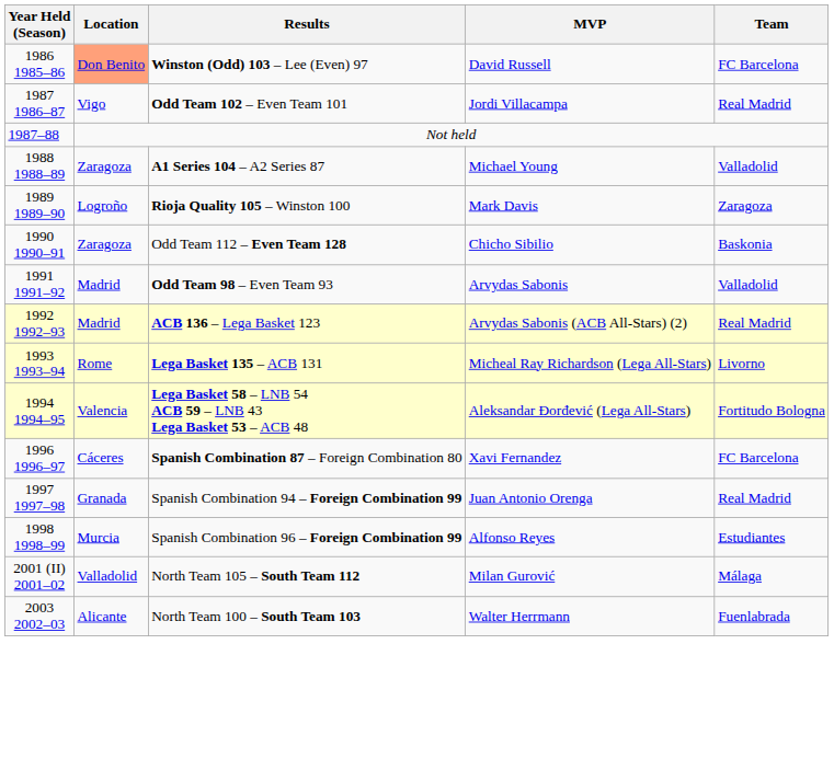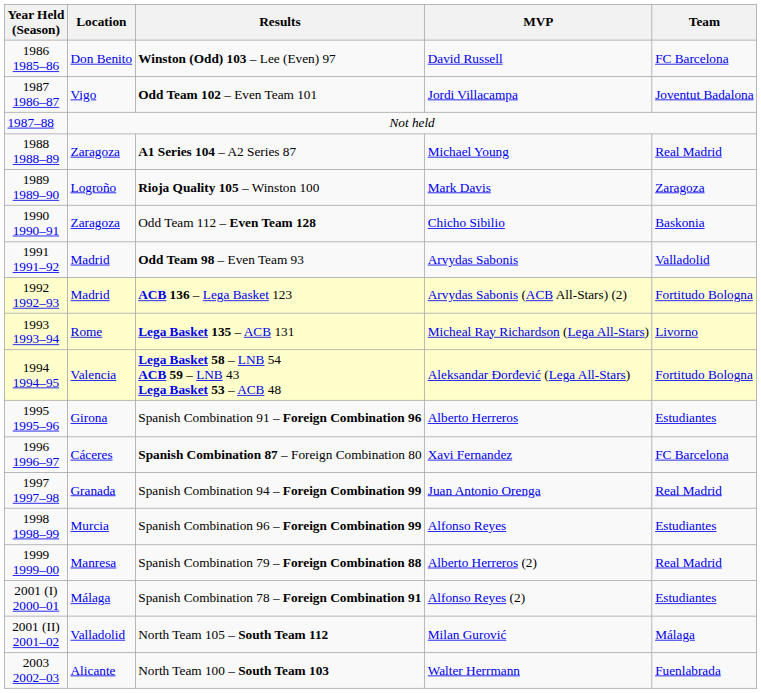 <table class="wikitable">
 <tr>
 <th>Year Held <br>(Season)</th>
 <th>Location</th>
 <th>Results</th>
 <th>MVP</th>
 <th>Team</th>
 </tr>
 <tr>
 <td style="text-align:center;">1986<br><a href='#'>1985–86</a></td>
-<td style="background: lightsalmon;"><a href='#'>Don Benito</a></td>
+<td><a href='#'>Don Benito</a></td>
 <td><strong>Winston (Odd) 103</strong> – Lee (Even) 97</td>
 <td> <a href='#'>David Russell</a></td>
 <td><a href='#'>FC Barcelona</a></td>
 </tr>
 <tr>
 <td style="text-align:center;">1987<br><a href='#'>1986–87</a></td>
 <td><a href='#'>Vigo</a></td>
 <td><strong>Odd Team 102</strong> – Even Team 101</td>
 <td> <a href='#'>Jordi Villacampa</a></td>
-<td><a href='#'>Real Madrid</a></td>
+<td><a href='#'>Joventut Badalona</a></td>
 </tr>
 <tr>
 <td><a href='#'>1987–88</a></td>
 <td colspan=4 align=center><em>Not held</em></td>
 </tr>
 <tr>
 <td style="text-align:center;">1988<br><a href='#'>1988–89</a></td>
 <td><a href='#'>Zaragoza</a></td>
 <td><strong>A1 Series 104</strong> – A2 Series 87</td>
 <td> <a href='#'>Michael Young</a></td>
-<td><a href='#'>Valladolid</a></td>
+<td><a href='#'>Real Madrid</a></td>
 </tr>
 <tr>
 <td style="text-align:center;">1989<br><a href='#'>1989–90</a></td>
 <td><a href='#'>Logroño</a></td>
 <td><strong>Rioja Quality 105</strong> – Winston 100</td>
 <td> <a href='#'>Mark Davis</a></td>
 <td><a href='#'>Zaragoza</a></td>
 </tr>
 <tr>
 <td style="text-align:center;">1990<br><a href='#'>1990–91</a></td>
 <td><a href='#'>Zaragoza</a></td>
 <td>Odd Team 112 – <strong>Even Team 128</strong></td>
 <td> <a href='#'>Chicho Sibilio</a></td>
 <td><a href='#'>Baskonia</a></td>
 </tr>
 <tr>
 <td style="text-align:center;">1991<br><a href='#'>1991–92</a></td>
 <td><a href='#'>Madrid</a></td>
 <td><strong>Odd Team 98</strong> – Even Team 93</td>
 <td> <a href='#'>Arvydas Sabonis</a></td>
 <td><a href='#'>Valladolid</a></td>
 </tr>
 <tr bgcolor=#FFFFCC align=left>
 <td style="text-align:center;">1992<br><a href='#'>1992–93</a></td>
 <td><a href='#'>Madrid</a></td>
 <td><strong><a href='#'>ACB</a> 136</strong> – <a href='#'>Lega Basket</a> 123</td>
 <td> <a href='#'>Arvydas Sabonis</a> (<a href='#'>ACB</a> All-Stars) (2)</td>
-<td><a href='#'>Real Madrid</a></td>
+<td><a href='#'>Fortitudo Bologna</a></td>
 </tr>
 <tr bgcolor=#FFFFCC align=left>
 <td style="text-align:center;">1993<br><a href='#'>1993–94</a></td>
 <td><a href='#'>Rome</a></td>
 <td><strong><a href='#'>Lega Basket</a> 135</strong> – <a href='#'>ACB</a> 131</td>
 <td> <a href='#'>Micheal Ray Richardson</a> (<a href='#'>Lega All-Stars</a>)</td>
 <td><a href='#'>Livorno</a></td>
 </tr>
 <tr bgcolor=#FFFFCC align=left>
 <td style="text-align:center;">1994<br><a href='#'>1994–95</a></td>
 <td><a href='#'>Valencia</a></td>
 <td><strong><a href='#'>Lega Basket</a> 58</strong> – <a href='#'>LNB</a> 54<br><strong><a href='#'>ACB</a> 59</strong> – <a href='#'>LNB</a> 43<br><strong><a href='#'>Lega Basket</a> 53</strong> – <a href='#'>ACB</a> 48</td>
 <td> <a href='#'>Aleksandar Đorđević</a> (<a href='#'>Lega All-Stars</a>)</td>
 <td><a href='#'>Fortitudo Bologna</a></td>
+</tr>
+<tr>
+<td style="text-align:center;">1995<br><a href='#'>1995–96</a></td>
+<td><a href='#'>Girona</a></td>
+<td>Spanish Combination 91 – <strong>Foreign Combination 96</strong></td>
+<td> <a href='#'>Alberto Herreros</a></td>
+<td><a href='#'>Estudiantes</a></td>
 </tr>
 <tr>
 <td style="text-align:center;">1996<br><a href='#'>1996–97</a></td>
 <td><a href='#'>Cáceres</a></td>
 <td><strong>Spanish Combination 87</strong> – Foreign Combination 80</td>
 <td> <a href='#'>Xavi Fernandez</a></td>
 <td><a href='#'>FC Barcelona</a></td>
 </tr>
 <tr>
 <td style="text-align:center;">1997<br><a href='#'>1997–98</a></td>
 <td><a href='#'>Granada</a></td>
 <td>Spanish Combination 94 – <strong>Foreign Combination 99</strong></td>
 <td> <a href='#'>Juan Antonio Orenga</a></td>
 <td><a href='#'>Real Madrid</a></td>
 </tr>
 <tr>
 <td style="text-align:center;">1998<br><a href='#'>1998–99</a></td>
 <td><a href='#'>Murcia</a></td>
 <td>Spanish Combination 96 – <strong>Foreign Combination 99</strong></td>
 <td> <a href='#'>Alfonso Reyes</a></td>
 <td><a href='#'>Estudiantes</a></td>
 </tr>
 <tr>
+<td style="text-align:center;">1999<br><a href='#'>1999–00</a></td>
+<td><a href='#'>Manresa</a></td>
+<td>Spanish Combination 79 – <strong>Foreign Combination 88</strong></td>
+<td> <a href='#'>Alberto Herreros</a> (2)</td>
+<td><a href='#'>Real Madrid</a></td>
+</tr>
+<tr>
+<td style="text-align:center;">2001 (I)<br><a href='#'>2000–01</a></td>
+<td><a href='#'>Málaga</a></td>
+<td>Spanish Combination 78 – <strong>Foreign Combination 91</strong></td>
+<td> <a href='#'>Alfonso Reyes</a> (2)</td>
+<td><a href='#'>Estudiantes</a></td>
+</tr>
+<tr>
 <td style="text-align:center;">2001 (II)<br><a href='#'>2001–02</a></td>
 <td><a href='#'>Valladolid</a></td>
 <td>North Team 105 – <strong>South Team 112</strong></td>
 <td> <a href='#'>Milan Gurović</a></td>
 <td><a href='#'>Málaga</a></td>
 </tr>
 <tr>
 <td style="text-align:center;">2003<br><a href='#'>2002–03</a></td>
 <td><a href='#'>Alicante</a></td>
 <td>North Team 100 – <strong>South Team 103</strong></td>
 <td> <a href='#'>Walter Herrmann</a></td>
 <td><a href='#'>Fuenlabrada</a></td>
 </tr>
 </table>
